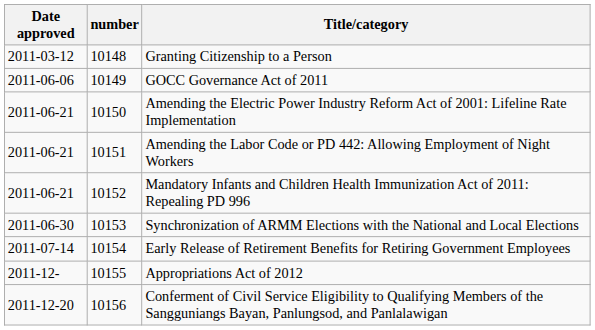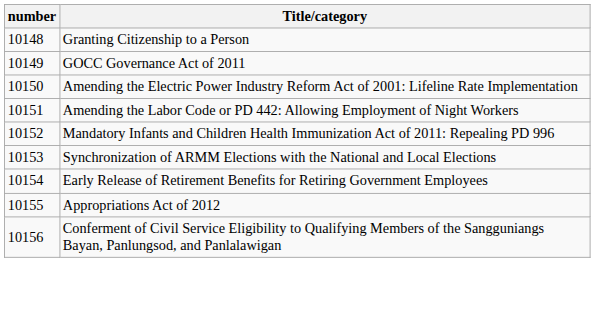 <table class="wikitable sortable collapsible collapsed plainrowheaders" style="width: 100%; font-size: 95%">
 <tr>
-<th scope="col" data-sort-type="isoDate">Date approved</th>
 <th scope="col"> number</th>
 <th scope="col">Title/category</th>
 </tr>
 <tr>
-<td>2011-03-12</td>
 <td>10148</td>
 <td>Granting Citizenship to a Person</td>
 </tr>
 <tr>
-<td>2011-06-06</td>
 <td>10149</td>
 <td>GOCC Governance Act of 2011</td>
 </tr>
 <tr>
-<td>2011-06-21</td>
 <td>10150</td>
 <td>Amending the Electric Power Industry Reform Act of 2001: Lifeline Rate Implementation</td>
 </tr>
 <tr>
-<td>2011-06-21</td>
 <td>10151</td>
 <td>Amending the Labor Code or PD 442: Allowing Employment of Night Workers</td>
 </tr>
 <tr>
-<td>2011-06-21</td>
 <td>10152</td>
 <td>Mandatory Infants and Children Health Immunization Act of 2011: Repealing PD 996</td>
 </tr>
 <tr>
-<td>2011-06-30</td>
 <td>10153</td>
 <td>Synchronization of ARMM Elections with the National and Local Elections</td>
 </tr>
 <tr>
-<td>2011-07-14</td>
 <td>10154</td>
 <td>Early Release of Retirement Benefits for Retiring Government Employees</td>
 </tr>
 <tr>
-<td>2011-12-</td>
 <td>10155</td>
 <td>Appropriations Act of 2012</td>
 </tr>
 <tr>
-<td>2011-12-20</td>
 <td>10156</td>
 <td>Conferment of Civil Service Eligibility to Qualifying Members of the Sangguniangs Bayan, Panlungsod, and Panlalawigan</td>
 </tr>
 </table>
